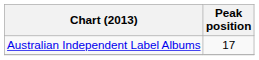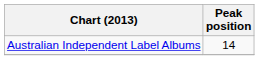 <table class="wikitable plainrowheaders" style="text-align:center;">
 <tr>
 <th scope="col">Chart (2013)</th>
 <th scope="col">Peak<br>position</th>
 </tr>
 <tr>
 <td><a href='#'>Australian Independent Label Albums</a></td>
-<td>17</td>
+<td>14</td>
 </tr>
 <tr>
 </tr>
 </table>
